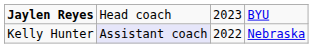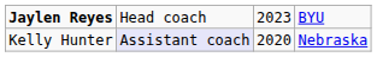 <table class=wikitable>
 <tr>
 <td><strong>Jaylen Reyes</strong></td>
 <td>Head coach</td>
 <td>2023</td>
 <td><a href='#'>BYU</a></td>
 </tr>
 <tr>
 <td>Kelly Hunter</td>
 <td style="background: lavender;">Assistant coach</td>
-<td>2022</td>
+<td>2020</td>
 <td><a href='#'>Nebraska</a></td>
 </tr>
 </table>
